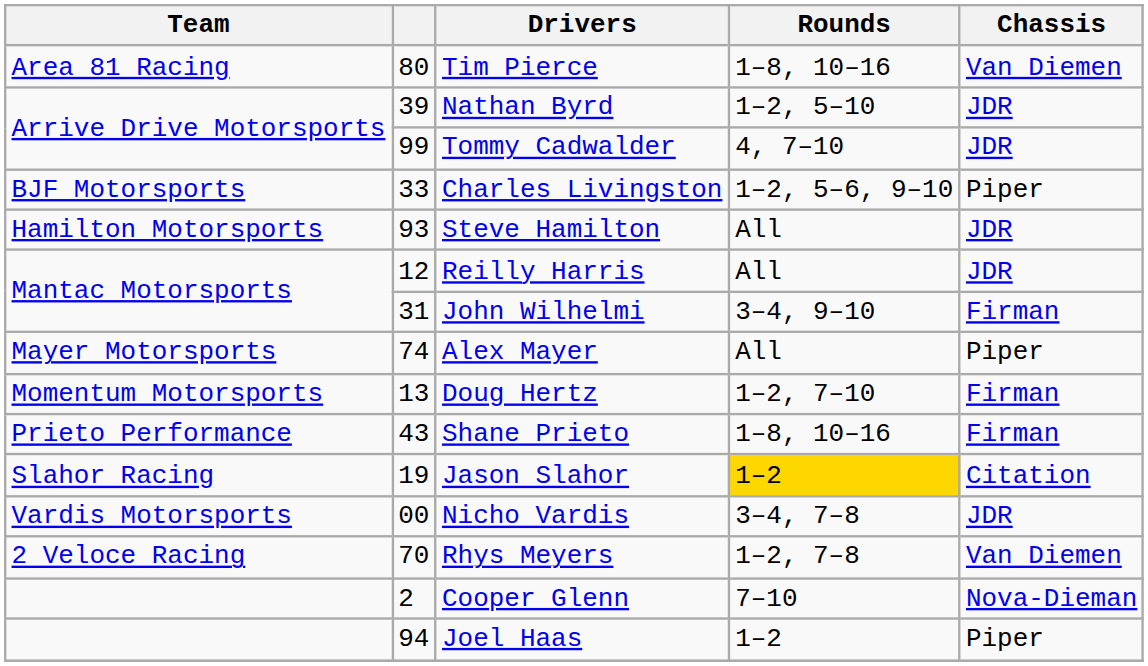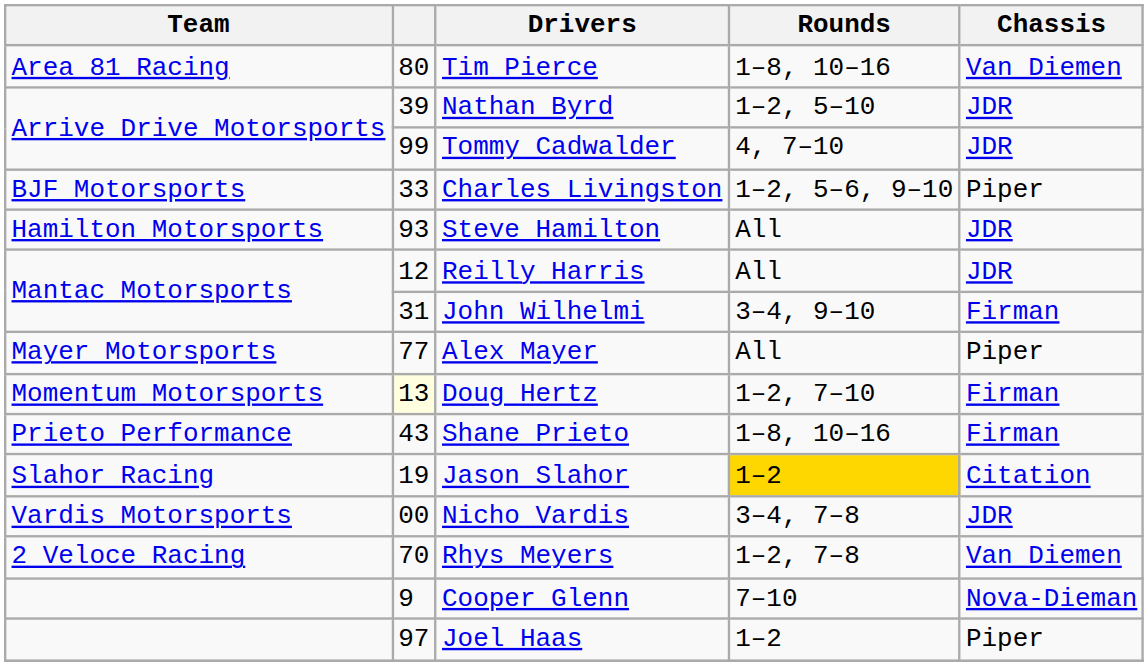 <table class="wikitable sortable" style="font-size:85%;">
 <tr>
 <th>Team</th>
 <th></th>
 <th>Drivers</th>
 <th>Rounds</th>
 <th>Chassis</th>
 </tr>
 <tr>
 <td> <a href='#'>Area 81 Racing</a></td>
 <td>80</td>
 <td> <a href='#'>Tim Pierce</a></td>
 <td>1–8, 10–16</td>
 <td><a href='#'>Van Diemen</a></td>
 </tr>
 <tr>
 <td rowspan=2> <a href='#'>Arrive Drive Motorsports</a></td>
 <td>39</td>
 <td> <a href='#'>Nathan Byrd</a> </td>
 <td>1–2, 5–10</td>
 <td><a href='#'>JDR</a></td>
 </tr>
 <tr>
 <td>99</td>
 <td> <a href='#'>Tommy Cadwalder</a> </td>
 <td>4, 7–10</td>
 <td><a href='#'>JDR</a></td>
 </tr>
 <tr>
 <td> <a href='#'>BJF Motorsports</a></td>
 <td>33</td>
 <td> <a href='#'>Charles Livingston</a></td>
 <td>1–2, 5–6, 9–10</td>
 <td>Piper</td>
 </tr>
 <tr>
 <td> <a href='#'>Hamilton Motorsports</a></td>
 <td>93</td>
 <td> <a href='#'>Steve Hamilton</a></td>
 <td>All</td>
 <td><a href='#'>JDR</a></td>
 </tr>
 <tr>
 <td rowspan=2> <a href='#'>Mantac Motorsports</a></td>
 <td>12</td>
 <td> <a href='#'>Reilly Harris</a></td>
 <td>All</td>
 <td><a href='#'>JDR</a></td>
 </tr>
 <tr>
 <td>31</td>
 <td> <a href='#'>John Wilhelmi</a> </td>
 <td>3–4, 9–10</td>
 <td><a href='#'>Firman</a></td>
 </tr>
 <tr>
 <td> <a href='#'>Mayer Motorsports</a></td>
-<td>74</td>
+<td>77</td>
 <td> <a href='#'>Alex Mayer</a></td>
 <td>All</td>
 <td>Piper</td>
 </tr>
 <tr>
 <td> <a href='#'>Momentum Motorsports</a></td>
-<td>13</td>
+<td style="background: lightyellow;">13</td>
 <td> <a href='#'>Doug Hertz</a></td>
 <td>1–2, 7–10</td>
 <td><a href='#'>Firman</a></td>
 </tr>
 <tr>
 <td> <a href='#'>Prieto Performance</a></td>
 <td>43</td>
 <td> <a href='#'>Shane Prieto</a></td>
 <td>1–8, 10–16</td>
 <td><a href='#'>Firman</a></td>
 </tr>
 <tr>
 <td> <a href='#'>Slahor Racing</a></td>
 <td>19</td>
 <td> <a href='#'>Jason Slahor</a></td>
 <td style="background: gold;">1–2</td>
 <td><a href='#'>Citation</a></td>
 </tr>
 <tr>
 <td> <a href='#'>Vardis Motorsports</a></td>
 <td>00</td>
 <td> <a href='#'>Nicho Vardis</a></td>
 <td>3–4, 7–8</td>
 <td><a href='#'>JDR</a></td>
 </tr>
 <tr>
 <td> <a href='#'>2 Veloce Racing</a></td>
 <td>70</td>
 <td> <a href='#'>Rhys Meyers</a></td>
 <td>1–2, 7–8</td>
 <td><a href='#'>Van Diemen</a></td>
 </tr>
 <tr>
 <td></td>
-<td>2</td>
+<td>9</td>
 <td> <a href='#'>Cooper Glenn</a></td>
 <td>7–10</td>
 <td><a href='#'>Nova-Dieman</a></td>
 </tr>
 <tr>
 <td></td>
-<td>94</td>
+<td>97</td>
 <td> <a href='#'>Joel Haas</a></td>
 <td>1–2</td>
 <td>Piper</td>
 </tr>
 <tr>
 </tr>
 </table>
